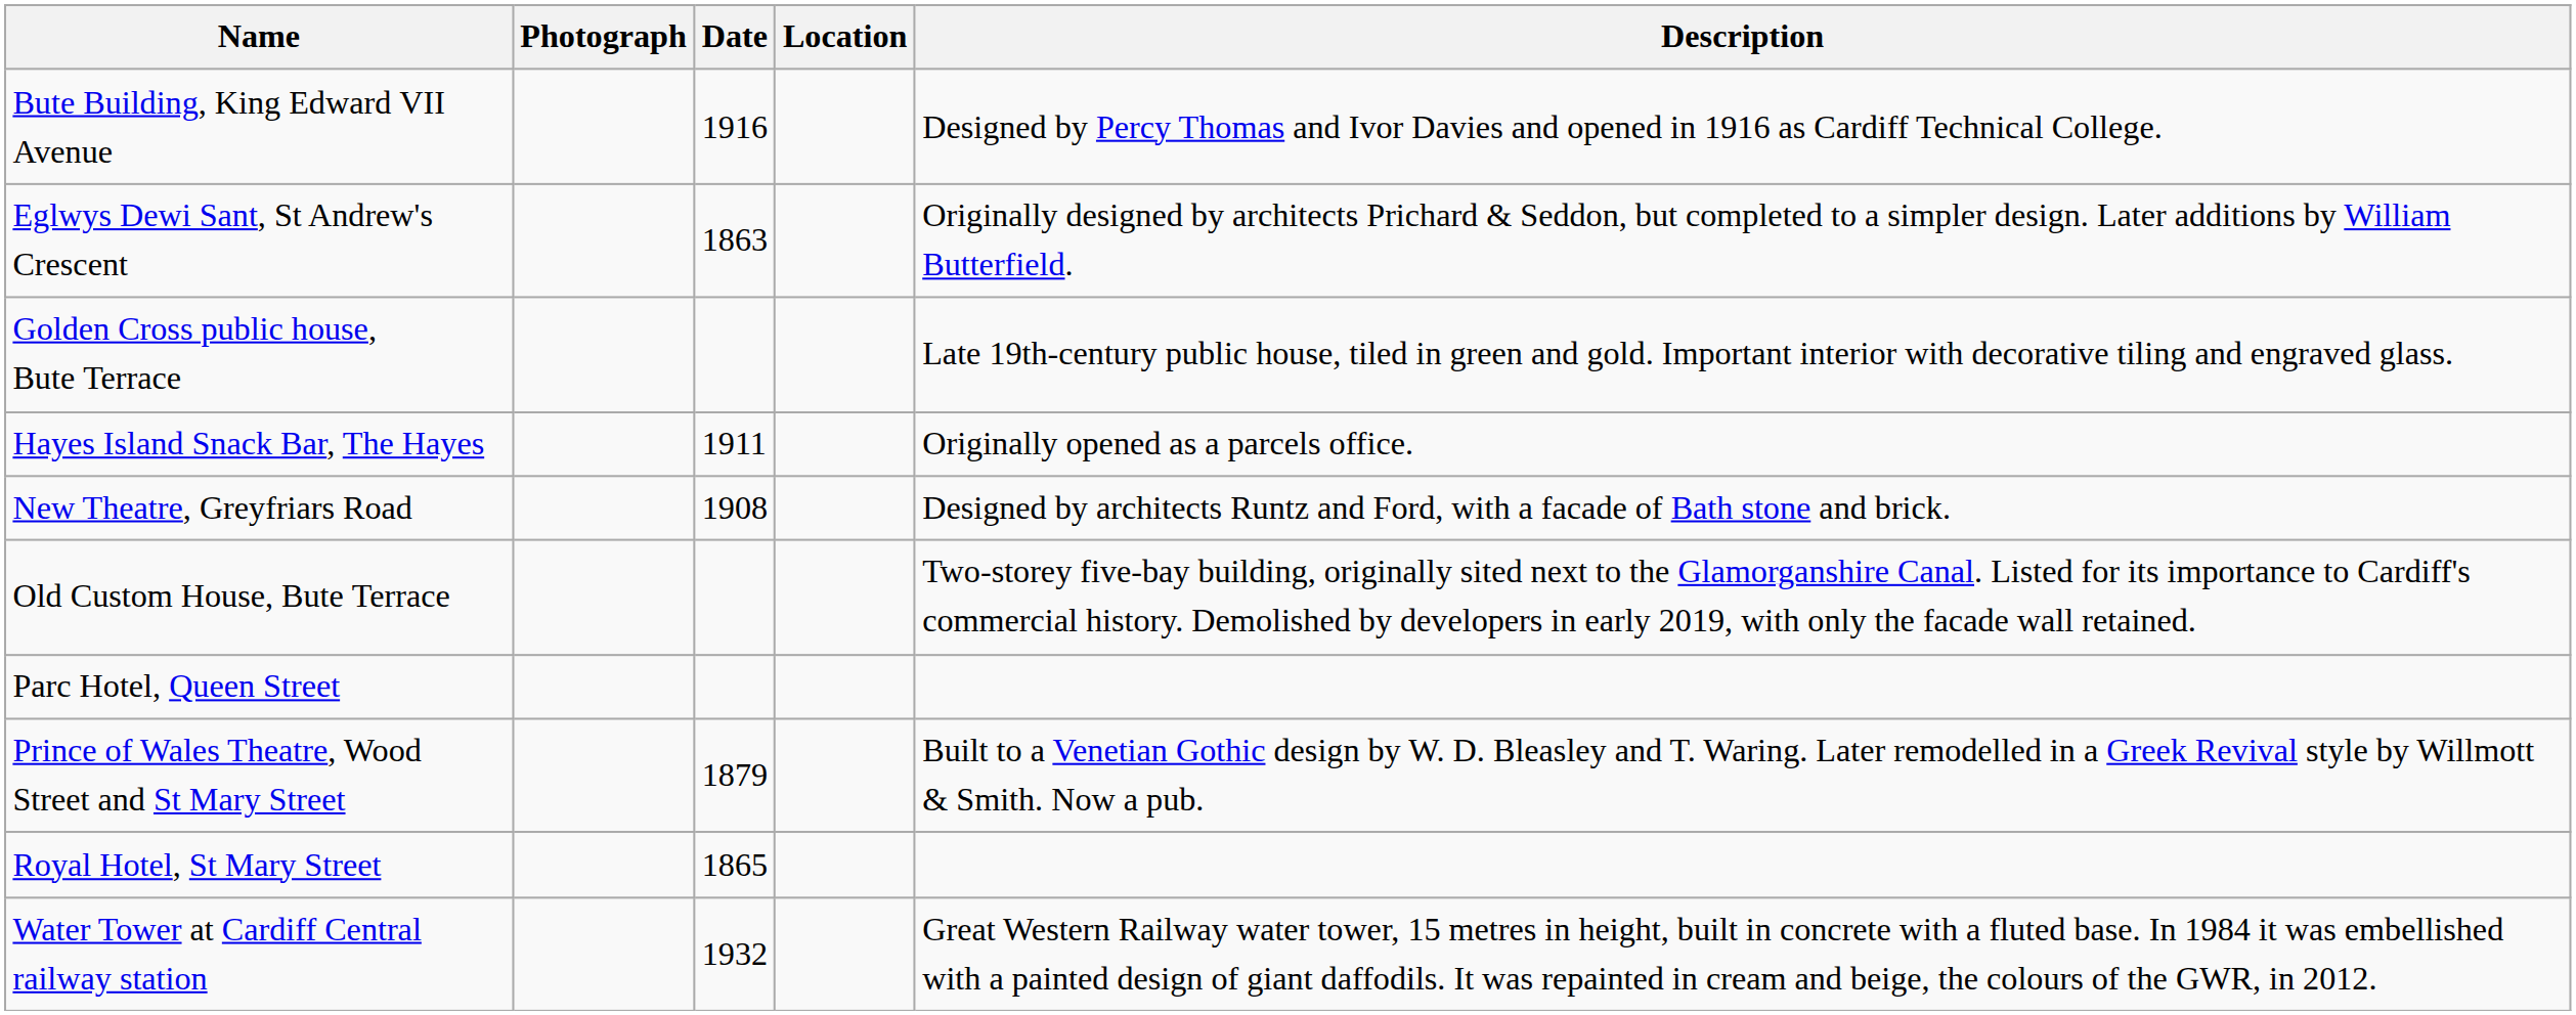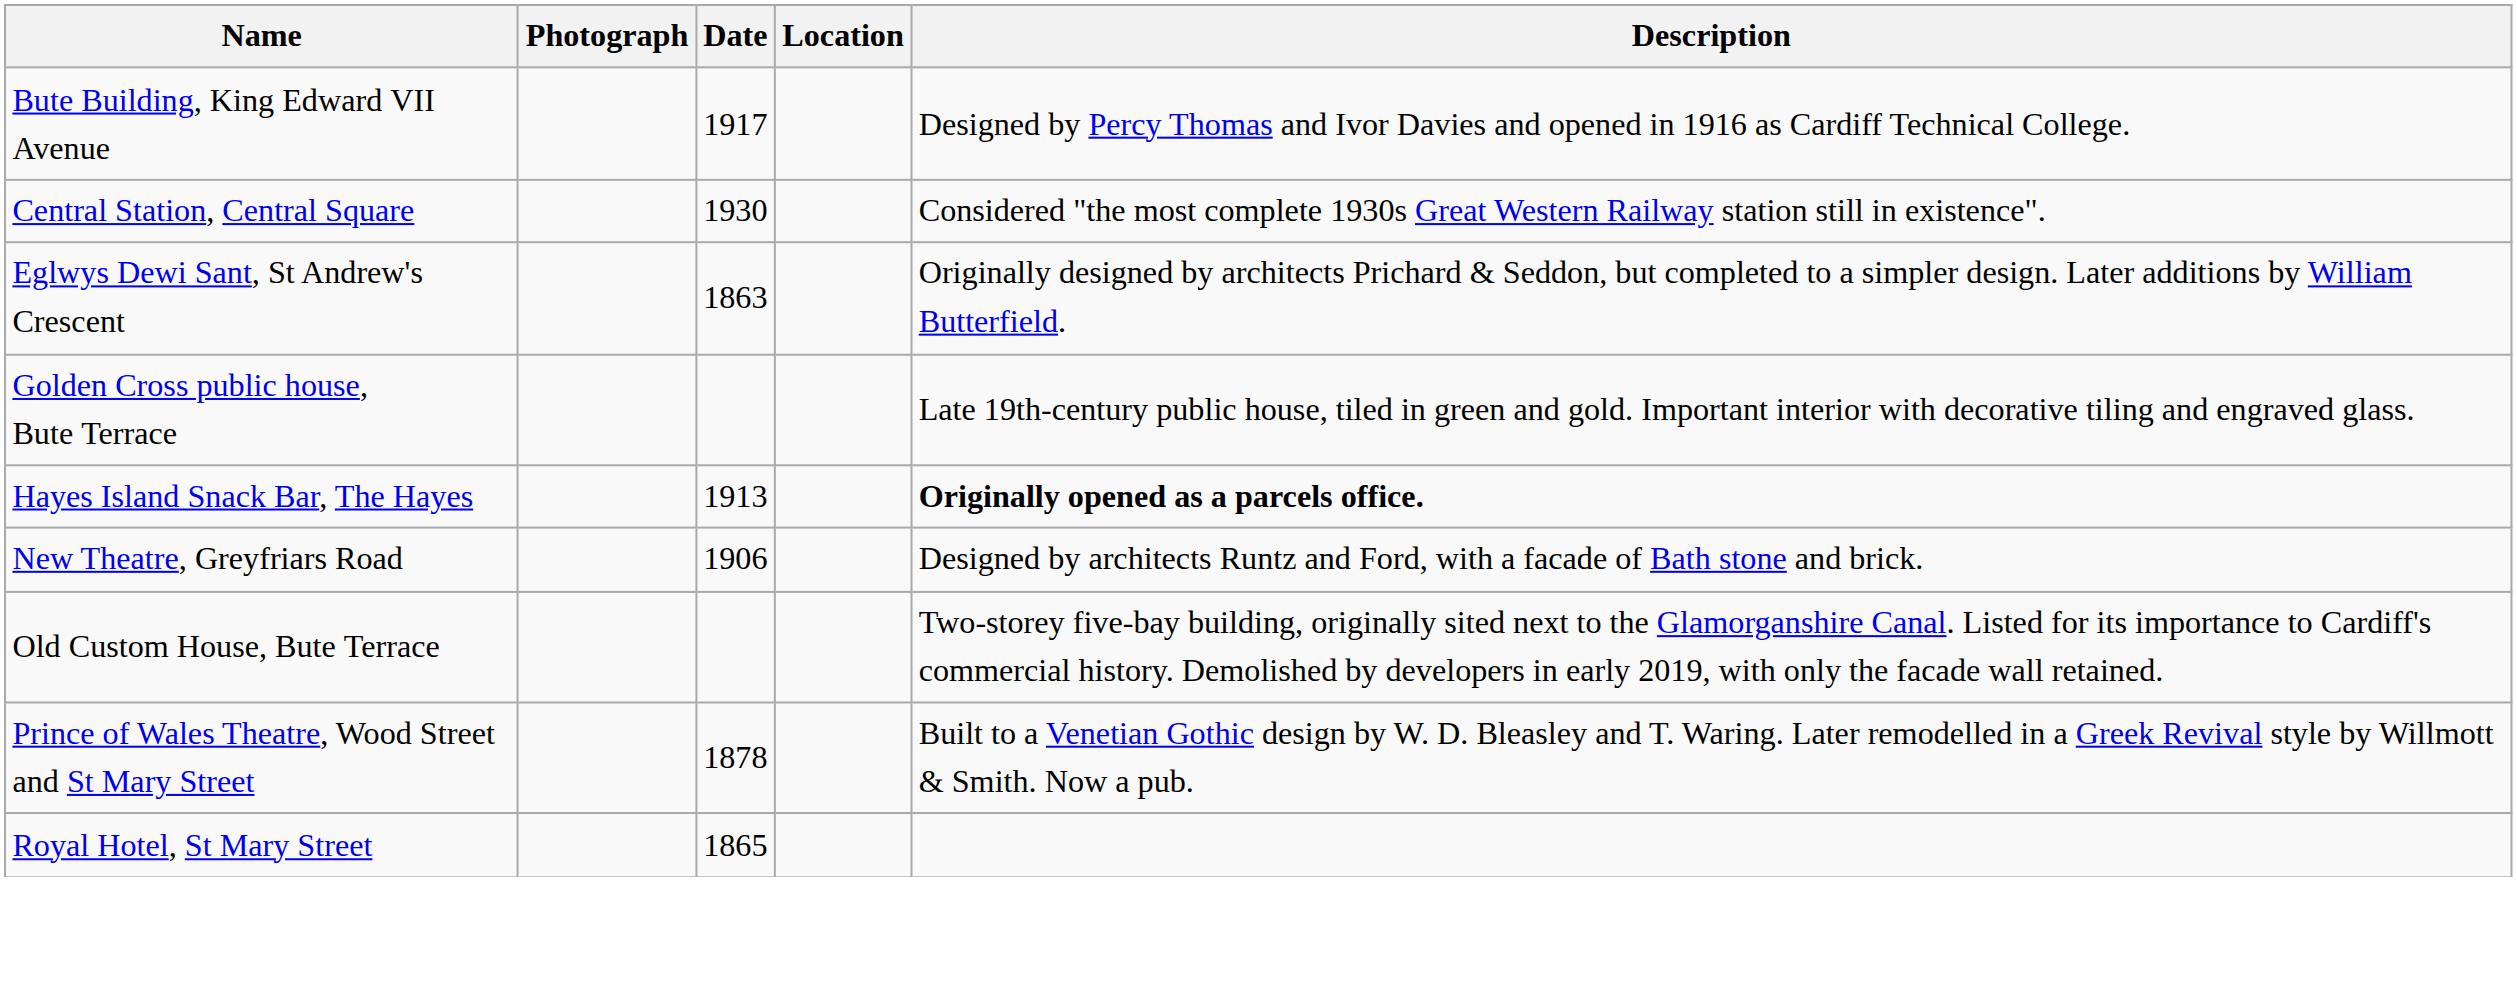 <table class="wikitable sortable" style="border:0px;text-align:left;line-height:150%;">
 <tr>
 <th>Name</th>
 <th class="unsortable">Photograph</th>
 <th class="unsortable">Date</th>
 <th class="unsortable">Location</th>
 <th class="unsortable">Description</th>
 </tr>
 <tr>
 <td><a href='#'>Bute Building</a>, King Edward VII Avenue</td>
 <td></td>
-<td>1916</td>
+<td>1917</td>
 <td><small></small></td>
 <td>Designed by <a href='#'>Percy Thomas</a> and Ivor Davies and opened in 1916 as Cardiff Technical College.</td>
+</tr>
+<tr>
+<td><a href='#'>Central Station</a>, <a href='#'>Central Square</a></td>
+<td></td>
+<td>1930</td>
+<td><small></small></td>
+<td>Considered "the most complete 1930s <a href='#'>Great Western Railway</a> station still in existence".</td>
 </tr>
 <tr>
 <td><a href='#'>Eglwys Dewi Sant</a>, St Andrew's Crescent</td>
 <td></td>
 <td>1863</td>
 <td><small></small></td>
 <td>Originally designed by architects Prichard & Seddon, but completed to a simpler design. Later additions by <a href='#'>William Butterfield</a>.</td>
 </tr>
 <tr>
 <td><a href='#'>Golden Cross public house</a>, Bute Terrace</td>
 <td></td>
 <td></td>
 <td><small></small></td>
 <td>Late 19th-century public house, tiled in green and gold. Important interior with decorative tiling and engraved glass.</td>
 </tr>
 <tr>
 <td><a href='#'>Hayes Island Snack Bar</a>, <a href='#'>The Hayes</a></td>
 <td></td>
-<td>1911</td>
+<td>1913</td>
 <td><small></small></td>
-<td>Originally opened as a parcels office.</td>
+<td><strong>Originally opened as a parcels office.</strong></td>
 </tr>
 <tr>
 <td><a href='#'>New Theatre</a>, Greyfriars Road</td>
 <td></td>
-<td>1908</td>
+<td>1906</td>
 <td><small></small></td>
 <td>Designed by architects Runtz and Ford, with a facade of <a href='#'>Bath stone</a> and brick.</td>
 </tr>
 <tr>
 <td>Old Custom House, Bute Terrace</td>
 <td></td>
 <td></td>
 <td><small></small></td>
 <td>Two-storey five-bay building, originally sited next to the <a href='#'>Glamorganshire Canal</a>. Listed for its importance to Cardiff's commercial history. Demolished by developers in early 2019, with only the facade wall retained.</td>
 </tr>
 <tr>
-<td>Parc Hotel, <a href='#'>Queen Street</a></td>
-<td></td>
-<td></td>
-<td><small></small></td>
-<td></td>
-</tr>
-<tr>
 <td><a href='#'>Prince of Wales Theatre</a>, Wood Street and <a href='#'>St Mary Street</a></td>
 <td></td>
-<td>1879</td>
+<td>1878</td>
 <td><small></small></td>
 <td>Built to a <a href='#'>Venetian Gothic</a> design by W. D. Bleasley and T. Waring. Later remodelled in a <a href='#'>Greek Revival</a> style by Willmott & Smith. Now a pub.</td>
 </tr>
 <tr>
 <td><a href='#'>Royal Hotel</a>, <a href='#'>St Mary Street</a></td>
 <td></td>
 <td>1865</td>
 <td><small></small></td>
 <td></td>
 </tr>
 <tr>
-<td><a href='#'>Water Tower</a> at <a href='#'>Cardiff Central railway station</a></td>
-<td></td>
-<td>1932</td>
-<td><small></small></td>
-<td>Great Western Railway water tower, 15 metres in height, built in concrete with a fluted base. In 1984 it was embellished with a painted design of giant daffodils. It was repainted in cream and beige, the colours of the GWR, in 2012.</td>
-</tr>
-<tr>
 </tr>
 </table>
